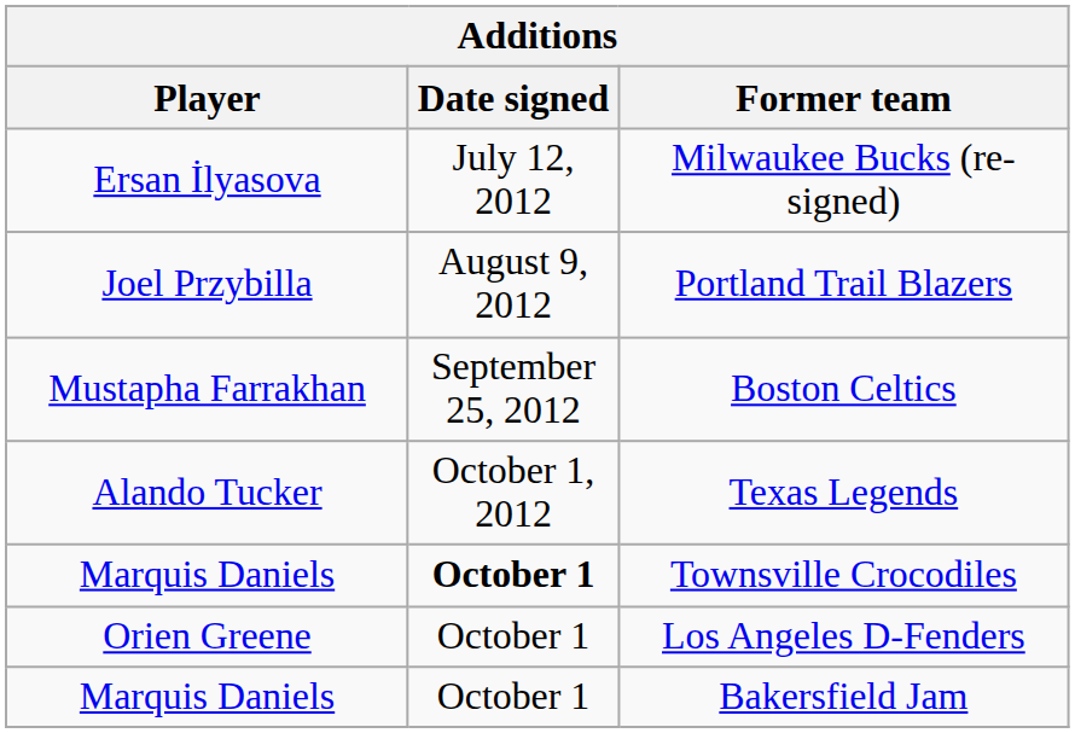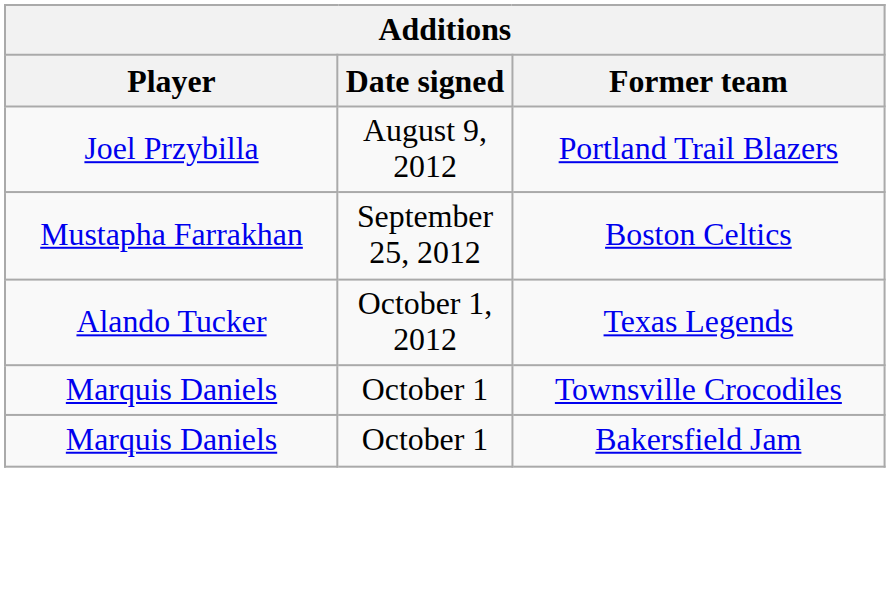 <table class="wikitable" style="text-align:center">
 <tr>
 <th colspan=3>Additions</th>
 </tr>
 <tr>
 <th style="width:160px">Player</th>
 <th style="width:80px">Date signed</th>
 <th style="width:180px">Former team</th>
-</tr>
-<tr>
-<td><a href='#'>Ersan İlyasova</a></td>
-<td>July 12, 2012</td>
-<td><a href='#'>Milwaukee Bucks</a> (re-signed)</td>
 </tr>
 <tr>
 <td><a href='#'>Joel Przybilla</a></td>
 <td>August 9, 2012</td>
 <td><a href='#'>Portland Trail Blazers</a></td>
 </tr>
 <tr>
 <td><a href='#'>Mustapha Farrakhan</a></td>
 <td>September 25, 2012</td>
 <td><a href='#'>Boston Celtics</a></td>
 </tr>
 <tr>
 <td><a href='#'>Alando Tucker</a></td>
 <td>October 1, 2012</td>
 <td><a href='#'>Texas Legends</a> </td>
 </tr>
 <tr>
 <td><a href='#'>Marquis Daniels</a></td>
-<td><strong>October 1</strong></td>
+<td>October 1</td>
 <td><a href='#'>Townsville Crocodiles</a> </td>
-</tr>
-<tr>
-<td><a href='#'>Orien Greene</a></td>
-<td>October 1</td>
-<td><a href='#'>Los Angeles D-Fenders</a> </td>
 </tr>
 <tr>
 <td><a href='#'>Marquis Daniels</a></td>
 <td>October 1</td>
 <td><a href='#'>Bakersfield Jam</a> </td>
 </tr>
 </table>
